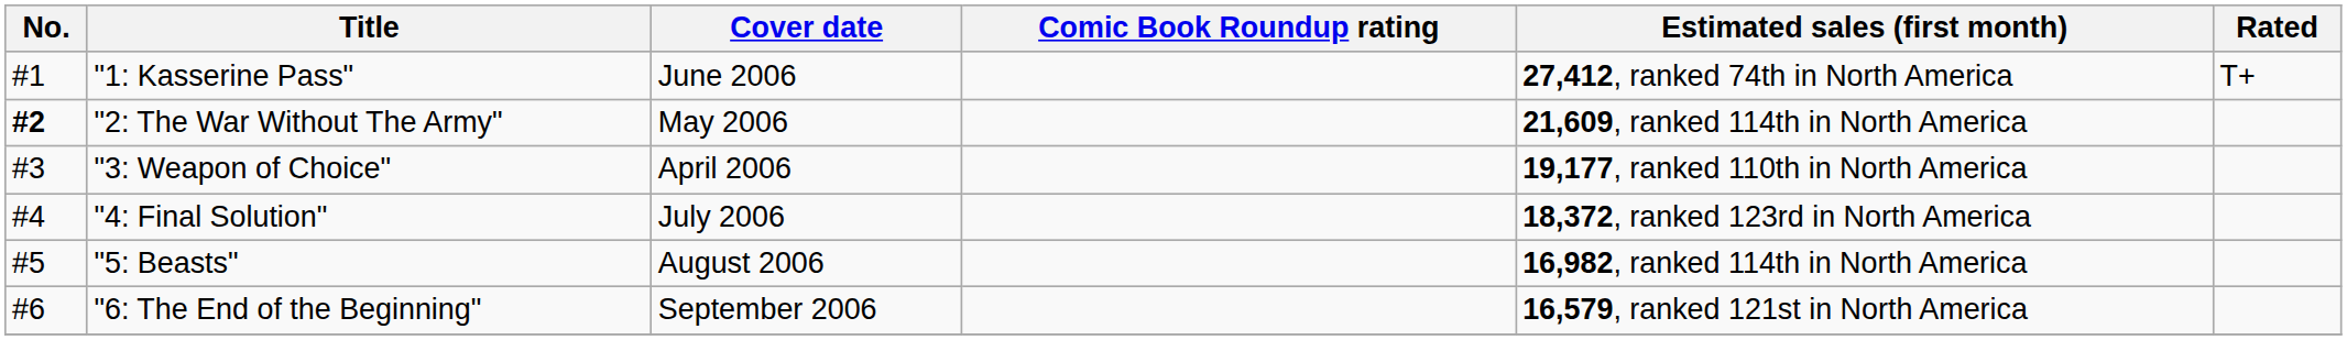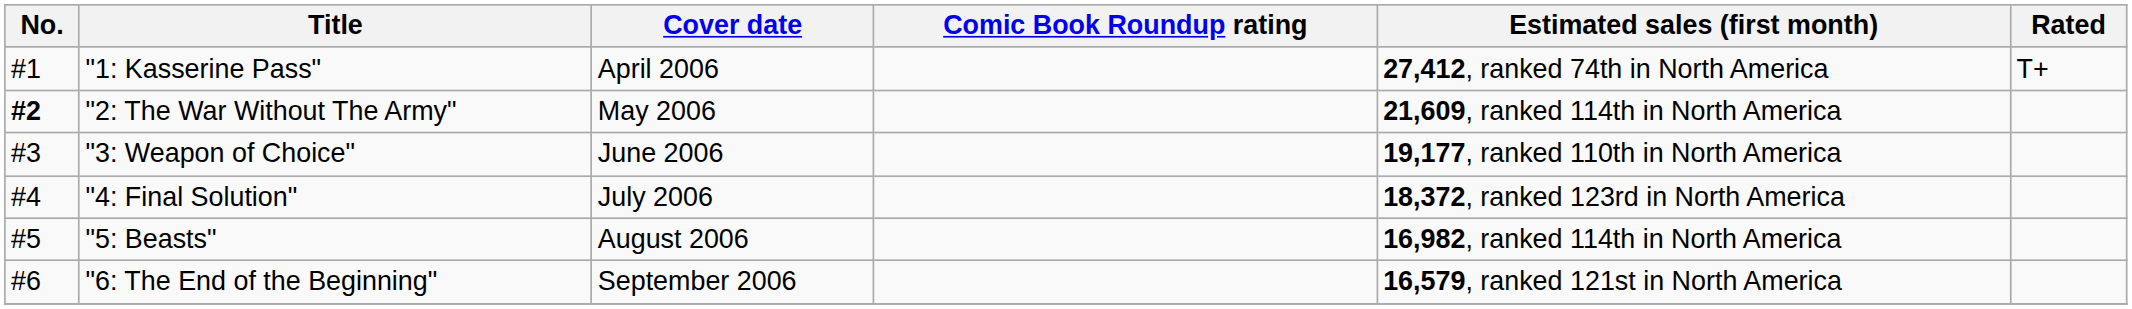 <table class="wikitable" width=100%>
 <tr>
 <th>No.</th>
 <th>Title</th>
 <th><a href='#'>Cover date</a></th>
 <th><a href='#'>Comic Book Roundup</a> rating</th>
 <th>Estimated sales (first month)</th>
 <th>Rated</th>
 </tr>
 <tr>
 <td>#1</td>
 <td>"1: Kasserine Pass"</td>
-<td>June 2006</td>
+<td>April 2006</td>
 <td></td>
 <td><strong>27,412</strong>, ranked 74th in North America</td>
 <td>T+</td>
 </tr>
 <tr>
 <td><strong>#2</strong></td>
 <td>"2: The War Without The Army"</td>
 <td>May 2006</td>
 <td></td>
 <td><strong>21,609</strong>, ranked 114th in North America</td>
 <td></td>
 </tr>
 <tr>
 <td>#3</td>
 <td>"3: Weapon of Choice"</td>
-<td>April 2006</td>
+<td>June 2006</td>
 <td></td>
 <td><strong>19,177</strong>, ranked 110th in North America</td>
 <td></td>
 </tr>
 <tr>
 <td>#4</td>
 <td>"4: Final Solution"</td>
 <td>July 2006</td>
 <td></td>
 <td><strong>18,372</strong>, ranked 123rd in North America</td>
 <td></td>
 </tr>
 <tr>
 <td>#5</td>
 <td>"5: Beasts"</td>
 <td>August 2006</td>
 <td></td>
 <td><strong>16,982</strong>, ranked 114th in North America</td>
 <td></td>
 </tr>
 <tr>
 <td>#6</td>
 <td>"6: The End of the Beginning"</td>
 <td>September 2006</td>
 <td></td>
 <td><strong>16,579</strong>, ranked 121st in North America</td>
 <td></td>
 </tr>
 <tr>
 </tr>
 </table>
